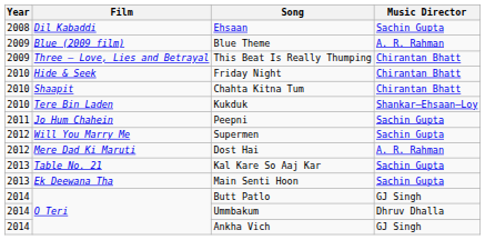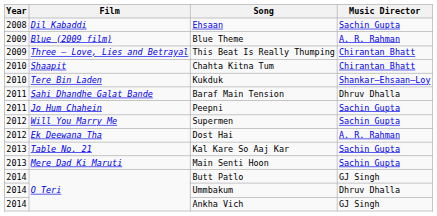 <table class="wikitable">
 <tr>
 <th>Year</th>
 <th>Film</th>
 <th>Song</th>
 <th>Music Director</th>
 </tr>
 <tr>
 <td>2008</td>
 <td><em><a href='#'>Dil Kabaddi</a></em></td>
 <td><a href='#'>Ehsaan</a></td>
 <td><a href='#'>Sachin Gupta</a></td>
 </tr>
 <tr>
 <td>2009</td>
 <td><em><a href='#'>Blue (2009 film)</a></em></td>
 <td>Blue Theme</td>
 <td><a href='#'>A. R. Rahman</a></td>
 </tr>
 <tr>
 <td>2009</td>
 <td><em><a href='#'>Three – Love, Lies and Betrayal</a></em></td>
 <td>This Beat Is Really Thumping</td>
 <td><a href='#'>Chirantan Bhatt</a></td>
 </tr>
 <tr>
 <td>2010</td>
-<td><a href='#'><em>Hide & Seek</em></a></td>
-<td>Friday Night</td>
-<td><a href='#'>Chirantan Bhatt</a></td>
-</tr>
-<tr>
-<td>2010</td>
 <td><em><a href='#'>Shaapit</a></em></td>
 <td>Chahta Kitna Tum</td>
 <td><a href='#'>Chirantan Bhatt</a></td>
 </tr>
 <tr>
 <td>2010</td>
 <td><em><a href='#'>Tere Bin Laden</a></em></td>
 <td>Kukduk</td>
 <td><a href='#'>Shankar–Ehsaan–Loy</a></td>
+</tr>
+<tr>
+<td>2011</td>
+<td><em><a href='#'>Sahi Dhandhe Galat Bande</a></em></td>
+<td>Baraf Main Tension</td>
+<td>Dhruv Dhalla</td>
 </tr>
 <tr>
 <td>2011</td>
 <td><em><a href='#'>Jo Hum Chahein</a></em></td>
 <td>Peepni</td>
 <td><a href='#'>Sachin Gupta</a></td>
 </tr>
 <tr>
 <td>2012</td>
 <td><em><a href='#'>Will You Marry Me</a></em></td>
 <td>Supermen</td>
 <td><a href='#'>Sachin Gupta</a></td>
 </tr>
 <tr>
 <td>2012</td>
-<td><em><a href='#'>Mere Dad Ki Maruti</a></em></td>
+<td><em><a href='#'>Ek Deewana Tha</a></em></td>
 <td>Dost Hai</td>
 <td><a href='#'>A. R. Rahman</a></td>
 </tr>
 <tr>
 <td>2013</td>
 <td><em><a href='#'>Table No. 21</a></em></td>
 <td>Kal Kare So Aaj Kar</td>
 <td><a href='#'>Sachin Gupta</a></td>
 </tr>
 <tr>
 <td>2013</td>
-<td><em><a href='#'>Ek Deewana Tha</a></em></td>
+<td><em><a href='#'>Mere Dad Ki Maruti</a></em></td>
 <td>Main Senti Hoon</td>
 <td><a href='#'>Sachin Gupta</a></td>
 </tr>
 <tr>
 <td>2014</td>
 <td rowspan="3"><em><a href='#'>O Teri</a></em></td>
 <td>Butt Patlo</td>
 <td>GJ Singh</td>
 </tr>
 <tr>
 <td>2014</td>
 <td>Ummbakum</td>
 <td>Dhruv Dhalla</td>
 </tr>
 <tr>
 <td>2014</td>
 <td>Ankha Vich</td>
 <td>GJ Singh</td>
 </tr>
 </table>
